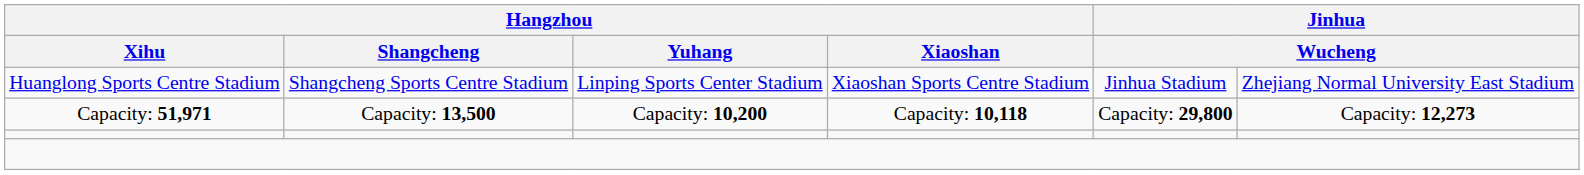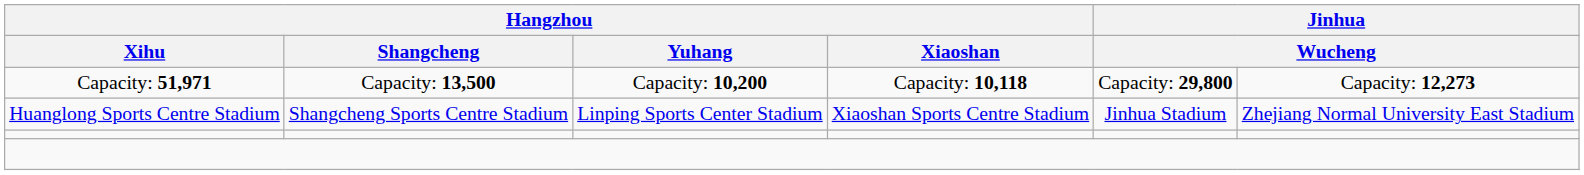 <table class="wikitable" style="text-align:center">
 <tr>
 <th colspan="4"><a href='#'>Hangzhou</a></th>
 <th colspan="2"><a href='#'>Jinhua</a></th>
 </tr>
 <tr>
 <th><a href='#'>Xihu</a></th>
 <th><a href='#'>Shangcheng</a></th>
 <th><a href='#'>Yuhang</a></th>
 <th><a href='#'>Xiaoshan</a></th>
 <th colspan="2"><a href='#'>Wucheng</a></th>
 </tr>
 <tr>
+<td>Capacity: <strong>51,971</strong></td>
+<td>Capacity: <strong>13,500</strong></td>
+<td>Capacity: <strong>10,200</strong></td>
+<td>Capacity: <strong>10,118</strong></td>
+<td>Capacity: <strong>29,800</strong></td>
+<td>Capacity: <strong>12,273</strong></td>
+</tr>
+<tr>
 <td><a href='#'>Huanglong Sports Centre Stadium</a></td>
 <td><a href='#'>Shangcheng Sports Centre Stadium</a></td>
 <td><a href='#'>Linping Sports Center Stadium</a></td>
 <td><a href='#'>Xiaoshan Sports Centre Stadium</a></td>
 <td><a href='#'>Jinhua Stadium</a></td>
 <td><a href='#'>Zhejiang Normal University East Stadium</a></td>
-</tr>
-<tr>
-<td>Capacity: <strong>51,971</strong></td>
-<td>Capacity: <strong>13,500</strong></td>
-<td>Capacity: <strong>10,200</strong></td>
-<td>Capacity: <strong>10,118</strong></td>
-<td>Capacity: <strong>29,800</strong></td>
-<td>Capacity: <strong>12,273</strong></td>
 </tr>
 <tr>
 <td></td>
 <td></td>
 <td></td>
 <td></td>
 <td></td>
 <td></td>
 </tr>
 <tr>
 <td colspan=6><br></td>
 </tr>
 </table>
